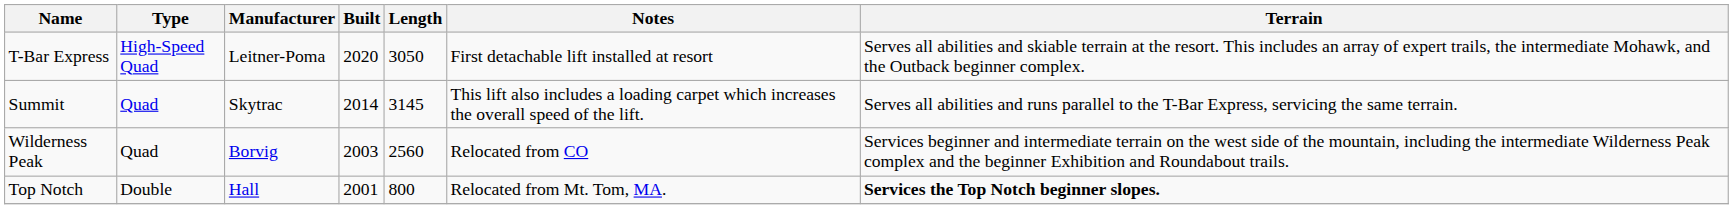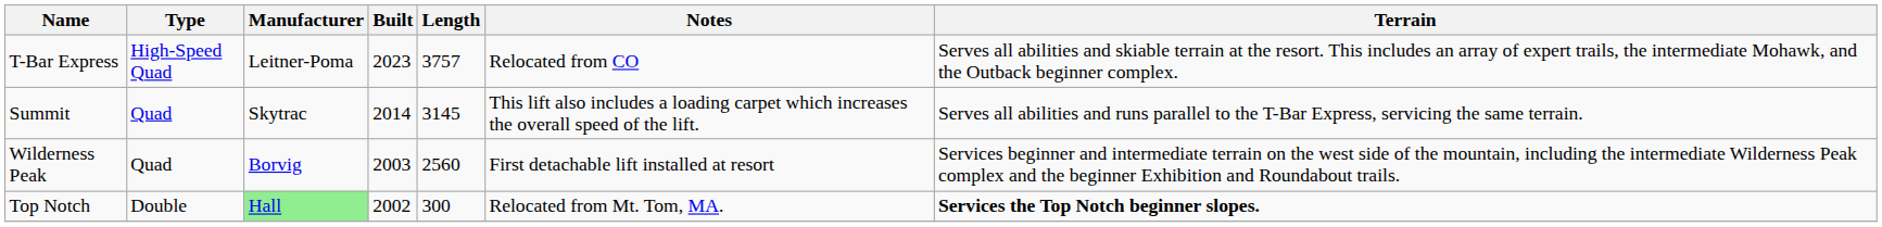 <table class="wikitable">
 <tr>
 <th>Name</th>
 <th>Type</th>
 <th>Manufacturer</th>
 <th>Built</th>
 <th>Length<br></th>
 <th>Notes</th>
 <th>Terrain</th>
 </tr>
 <tr>
 <td>T-Bar Express</td>
 <td><a href='#'>High-Speed Quad</a></td>
 <td>Leitner-Poma</td>
-<td>2020</td>
-<td>3050</td>
-<td>First detachable lift installed at resort</td>
+<td>2023</td>
+<td>3757</td>
+<td>Relocated from <a href='#'>CO</a></td>
 <td>Serves all abilities and skiable terrain at the resort. This includes an array of expert trails, the intermediate Mohawk, and the Outback beginner complex.</td>
 </tr>
 <tr>
 <td>Summit</td>
 <td><a href='#'>Quad</a></td>
 <td>Skytrac</td>
 <td>2014</td>
 <td>3145</td>
 <td>This lift also includes a loading carpet which increases the overall speed of the lift.</td>
 <td>Serves all abilities and runs parallel to the T-Bar Express, servicing the same terrain.</td>
 </tr>
 <tr>
 <td>Wilderness Peak</td>
 <td>Quad</td>
 <td><a href='#'>Borvig</a></td>
 <td>2003</td>
 <td>2560</td>
-<td>Relocated from <a href='#'>CO</a></td>
+<td>First detachable lift installed at resort</td>
 <td>Services beginner and intermediate terrain on the west side of the mountain, including the intermediate Wilderness Peak complex and the beginner Exhibition and Roundabout trails.</td>
 </tr>
 <tr>
 <td>Top Notch</td>
 <td>Double</td>
-<td><a href='#'>Hall</a></td>
-<td>2001</td>
-<td>800</td>
+<td style="background: lightgreen;"><a href='#'>Hall</a></td>
+<td>2002</td>
+<td>300</td>
 <td>Relocated from Mt. Tom, <a href='#'>MA</a>.</td>
 <td><strong>Services the Top Notch beginner slopes.</strong></td>
 </tr>
 <tr>
 </tr>
 </table>
